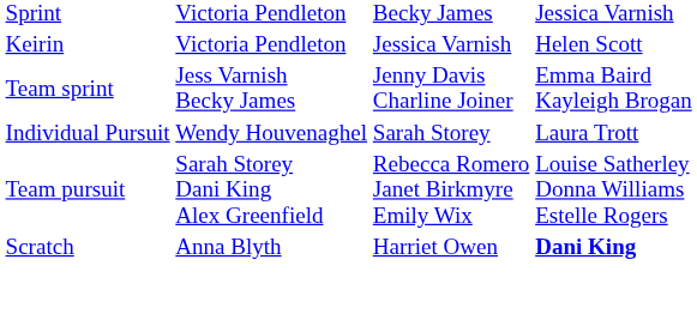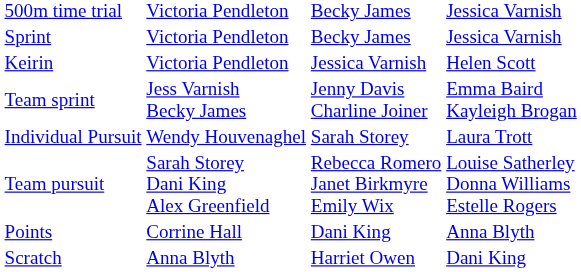 <table>
 <tr style="background:#ccc;">
+</tr>
+<tr>
+<td><a href='#'>500m time trial</a></td>
+<td><a href='#'>Victoria Pendleton</a></td>
+<td><a href='#'>Becky James</a></td>
+<td><a href='#'>Jessica Varnish</a></td>
 </tr>
 <tr>
 <td><a href='#'>Sprint</a></td>
 <td><a href='#'>Victoria Pendleton</a></td>
 <td><a href='#'>Becky James</a></td>
 <td><a href='#'>Jessica Varnish</a></td>
 </tr>
 <tr>
 <td><a href='#'>Keirin</a></td>
 <td><a href='#'>Victoria Pendleton</a></td>
 <td><a href='#'>Jessica Varnish</a></td>
 <td><a href='#'>Helen Scott</a></td>
 </tr>
 <tr>
 <td><a href='#'>Team sprint</a></td>
 <td><a href='#'>Jess Varnish</a> <br><a href='#'>Becky James</a></td>
 <td><a href='#'>Jenny Davis</a> <br> <a href='#'>Charline Joiner</a></td>
 <td><a href='#'>Emma Baird</a> <br> <a href='#'>Kayleigh Brogan</a></td>
 </tr>
 <tr>
 <td><a href='#'>Individual Pursuit</a></td>
 <td><a href='#'>Wendy Houvenaghel</a></td>
 <td><a href='#'>Sarah Storey</a></td>
 <td><a href='#'>Laura Trott</a></td>
 </tr>
 <tr>
 <td><a href='#'>Team pursuit</a></td>
 <td><a href='#'>Sarah Storey</a><br> <a href='#'>Dani King</a> <br> <a href='#'>Alex Greenfield</a></td>
 <td><a href='#'>Rebecca Romero</a><br> <a href='#'>Janet Birkmyre</a> <br> <a href='#'>Emily Wix</a></td>
 <td><a href='#'>Louise Satherley</a><br> <a href='#'>Donna Williams</a><br> <a href='#'>Estelle Rogers</a></td>
 </tr>
 <tr>
+<td><a href='#'>Points</a></td>
+<td><a href='#'>Corrine Hall</a></td>
+<td><a href='#'>Dani King</a></td>
+<td><a href='#'>Anna Blyth</a></td>
+</tr>
+<tr>
 <td><a href='#'>Scratch</a></td>
 <td><a href='#'>Anna Blyth</a></td>
 <td><a href='#'>Harriet Owen</a></td>
-<td><strong><a href='#'>Dani King</a></strong></td>
+<td><a href='#'>Dani King</a></td>
 </tr>
 </table>
